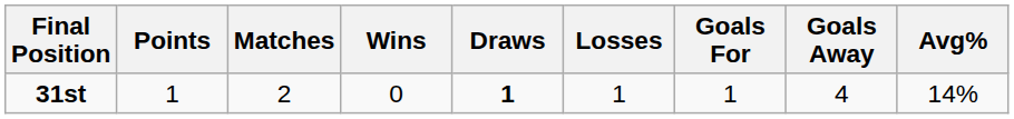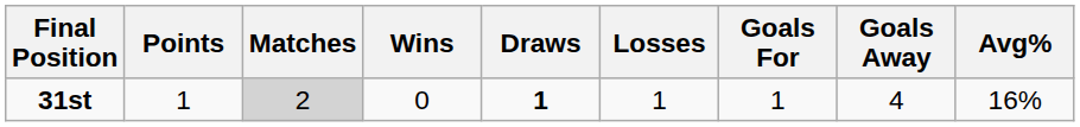 <table class="wikitable" style="font-size: 95%; text-align: center;">
 <tr>
 <th width=60>Final Position</th>
 <th width=60>Points</th>
 <th width=60>Matches</th>
 <th width=60>Wins</th>
 <th width=60>Draws</th>
 <th width=60>Losses</th>
 <th width=60>Goals For</th>
 <th width=60>Goals Away</th>
 <th width=60>Avg%</th>
 </tr>
 <tr>
 <td><strong>31st</strong></td>
 <td>1</td>
-<td>2</td>
+<td style="background: lightgrey;">2</td>
 <td>0</td>
 <td><strong>1</strong></td>
 <td>1</td>
 <td>1</td>
 <td>4</td>
-<td>14%</td>
+<td>16%</td>
 </tr>
 </table>
